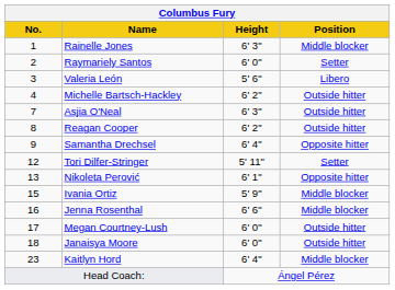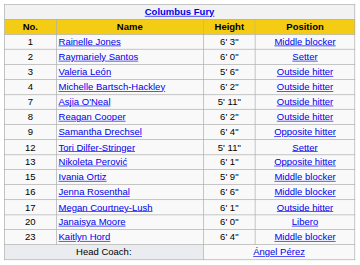 <table class="wikitable collapsible collapsed" style="font-size:90%; text-align:center">
 <tr>
 <th colspan=5 style="width:30em"><a href='#'>Columbus Fury</a></th>
 </tr>
 <tr>
 <th style="width:5em; color:#000000; background-color:#f4cc13">No.</th>
 <th style="width:15em; color:#000000; background-color:#f4cc13">Name</th>
 <th style="width:5em; color:#000000; background-color:#f4cc13">Height</th>
 <th style="width:10em; color:#000000; background-color:#f4cc13">Position</th>
 </tr>
 <tr>
 <td>1</td>
 <td align=left> <a href='#'>Rainelle Jones</a></td>
 <td>6' 3"</td>
 <td><a href='#'>Middle blocker</a></td>
 </tr>
 <tr>
 <td>2</td>
 <td align=left> <a href='#'>Raymariely Santos</a></td>
 <td>6' 0"</td>
 <td><a href='#'>Setter</a></td>
 </tr>
 <tr>
 <td>3</td>
 <td align=left> <a href='#'>Valeria León</a></td>
 <td>5' 6"</td>
-<td><a href='#'>Libero</a></td>
+<td><a href='#'>Outside hitter</a></td>
 </tr>
 <tr>
 <td>4</td>
 <td align=left> <a href='#'>Michelle Bartsch-Hackley</a></td>
 <td>6' 2"</td>
 <td><a href='#'>Outside hitter</a></td>
 </tr>
 <tr>
 <td>7</td>
 <td align=left> <a href='#'>Asjia O'Neal</a></td>
-<td>6' 3"</td>
+<td>5' 11"</td>
 <td><a href='#'>Outside hitter</a></td>
 </tr>
 <tr>
 <td>8</td>
 <td align=left> <a href='#'>Reagan Cooper</a></td>
 <td>6' 2"</td>
 <td><a href='#'>Outside hitter</a></td>
 </tr>
 <tr>
 <td>9</td>
 <td align=left> <a href='#'>Samantha Drechsel</a></td>
 <td>6' 4"</td>
 <td><a href='#'>Opposite hitter</a></td>
 </tr>
 <tr>
 <td>12</td>
 <td align=left> <a href='#'>Tori Dilfer-Stringer</a></td>
 <td>5' 11"</td>
 <td><a href='#'>Setter</a></td>
 </tr>
 <tr>
 <td>13</td>
 <td align=left> <a href='#'>Nikoleta Perović</a></td>
 <td>6' 1"</td>
 <td><a href='#'>Opposite hitter</a></td>
 </tr>
 <tr>
 <td>15</td>
 <td align=left> <a href='#'>Ivania Ortiz</a></td>
 <td>5' 9"</td>
 <td><a href='#'>Middle blocker</a></td>
 </tr>
 <tr>
 <td>16</td>
 <td align=left> <a href='#'>Jenna Rosenthal</a></td>
 <td>6' 6"</td>
 <td><a href='#'>Middle blocker</a></td>
 </tr>
 <tr>
 <td>17</td>
 <td align=left> <a href='#'>Megan Courtney-Lush</a></td>
-<td>6' 0"</td>
+<td>6' 1"</td>
 <td><a href='#'>Outside hitter</a></td>
 </tr>
 <tr>
-<td>18</td>
+<td>20</td>
 <td align=left> <a href='#'>Janaisya Moore</a></td>
 <td>6' 0"</td>
-<td><a href='#'>Outside hitter</a></td>
+<td><a href='#'>Libero</a></td>
 </tr>
 <tr>
 <td>23</td>
 <td align=left> <a href='#'>Kaitlyn Hord</a></td>
 <td>6' 4"</td>
 <td><a href='#'>Middle blocker</a></td>
 </tr>
 <tr class="sortbottom">
 <td colspan=2 style="background:#EAECF0">Head Coach:</td>
 <td colspan=2> <a href='#'>Ángel Pérez</a></td>
 </tr>
 </table>
